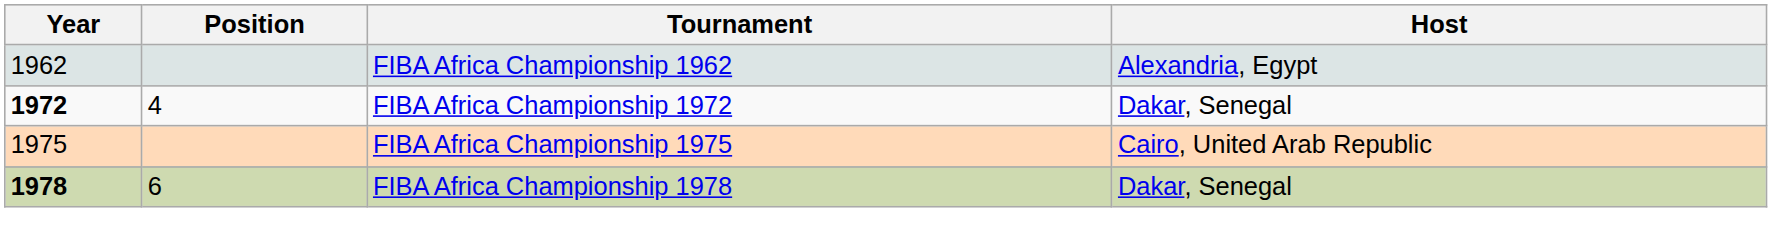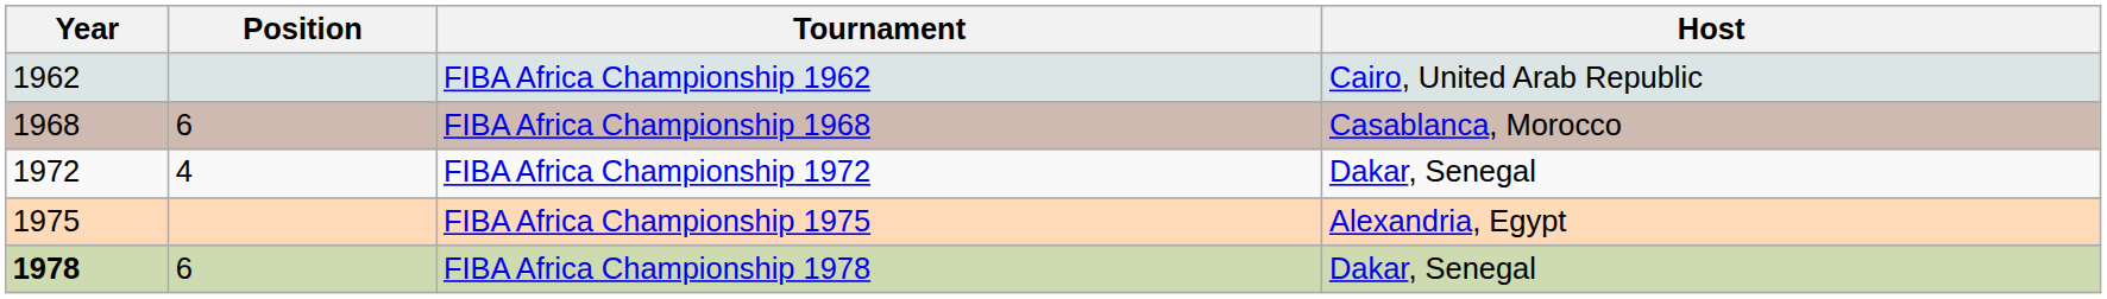 <table class="wikitable" width=70%>
 <tr>
 <th>Year</th>
 <th>Position</th>
 <th>Tournament</th>
 <th>Host</th>
 </tr>
 <tr valign="top" bgcolor="#DCE5E5">
 <td>1962</td>
 <td></td>
 <td><a href='#'>FIBA Africa Championship 1962</a></td>
-<td><a href='#'>Alexandria</a>, Egypt</td>
+<td><a href='#'>Cairo</a>, United Arab Republic</td>
+</tr>
+<tr valign="top" bgcolor="#CEBAB0">
+<td>1968</td>
+<td>6</td>
+<td><a href='#'>FIBA Africa Championship 1968</a></td>
+<td><a href='#'>Casablanca</a>, Morocco</td>
 </tr>
 <tr valign="top" bgcolor=>
-<td><strong>1972</strong></td>
+<td>1972</td>
 <td>4</td>
 <td><a href='#'>FIBA Africa Championship 1972</a></td>
 <td><a href='#'>Dakar</a>, Senegal</td>
 </tr>
 <tr valign="top" bgcolor="#FFDAB9">
 <td>1975</td>
 <td></td>
 <td><a href='#'>FIBA Africa Championship 1975</a></td>
-<td><a href='#'>Cairo</a>, United Arab Republic</td>
+<td><a href='#'>Alexandria</a>, Egypt</td>
 </tr>
 <tr valign="top" bgcolor="#CEDAB0">
 <td><strong>1978</strong></td>
 <td>6</td>
 <td><a href='#'>FIBA Africa Championship 1978</a></td>
 <td><a href='#'>Dakar</a>, Senegal</td>
 </tr>
 </table>
